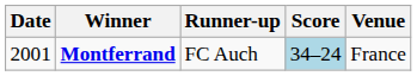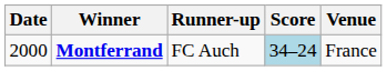 <table class="wikitable">
 <tr>
 <th>Date</th>
 <th>Winner</th>
 <th>Runner-up</th>
 <th>Score</th>
 <th>Venue</th>
 </tr>
 <tr>
-<td align=center>2001</td>
+<td align=center>2000</td>
 <td><strong><a href='#'>Montferrand</a></strong></td>
 <td>FC Auch</td>
 <td align=center style="background: lightblue;">34–24</td>
 <td align=center>France</td>
 </tr>
 </table>
